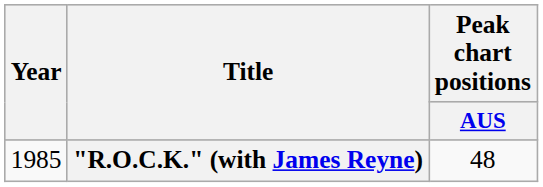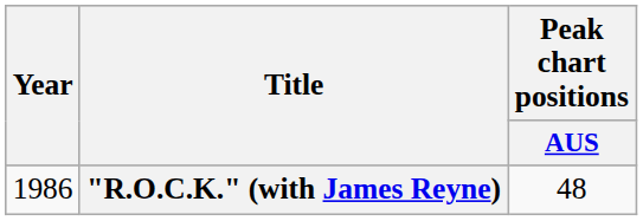 <table class="wikitable plainrowheaders" style="text-align:center;" border="1">
 <tr>
 <th scope="col" rowspan="2">Year</th>
 <th scope="col" rowspan="2">Title</th>
 <th scope="col" colspan="1">Peak chart positions</th>
 </tr>
 <tr>
 <th scope="col" style="width:3em; font-size:90%"><a href='#'>AUS</a></th>
 </tr>
 <tr>
-<td>1985</td>
+<td>1986</td>
 <th scope="row">"R.O.C.K." (with <a href='#'>James Reyne</a>)</th>
 <td>48</td>
 </tr>
 </table>
